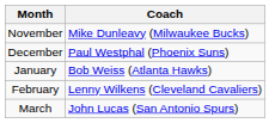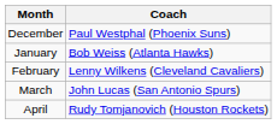 <table class="wikitable">
 <tr>
 <th>Month</th>
 <th>Coach</th>
-</tr>
-<tr>
-<td align=center>November</td>
-<td><a href='#'>Mike Dunleavy</a> (<a href='#'>Milwaukee Bucks</a>)</td>
 </tr>
 <tr>
 <td align=center>December</td>
 <td><a href='#'>Paul Westphal</a> (<a href='#'>Phoenix Suns</a>)</td>
 </tr>
 <tr>
 <td align=center>January</td>
 <td><a href='#'>Bob Weiss</a> (<a href='#'>Atlanta Hawks</a>)</td>
 </tr>
 <tr>
 <td align=center>February</td>
 <td><a href='#'>Lenny Wilkens</a> (<a href='#'>Cleveland Cavaliers</a>)</td>
 </tr>
 <tr>
 <td align=center>March</td>
 <td><a href='#'>John Lucas</a> (<a href='#'>San Antonio Spurs</a>)</td>
 </tr>
+<tr>
+<td align=center>April</td>
+<td><a href='#'>Rudy Tomjanovich</a> (<a href='#'>Houston Rockets</a>)</td>
+</tr>
 </table>
